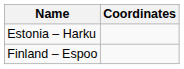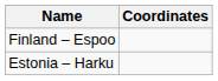 <table class="wikitable sortable">
 <tr>
 <th>Name</th>
 <th>Coordinates</th>
 </tr>
 <tr>
+<td>Finland – Espoo</td>
+<td></td>
+</tr>
+<tr>
 <td>Estonia – Harku</td>
 <td></td>
 </tr>
-<tr>
-<td>Finland – Espoo</td>
-<td></td>
-</tr>
 </table>
